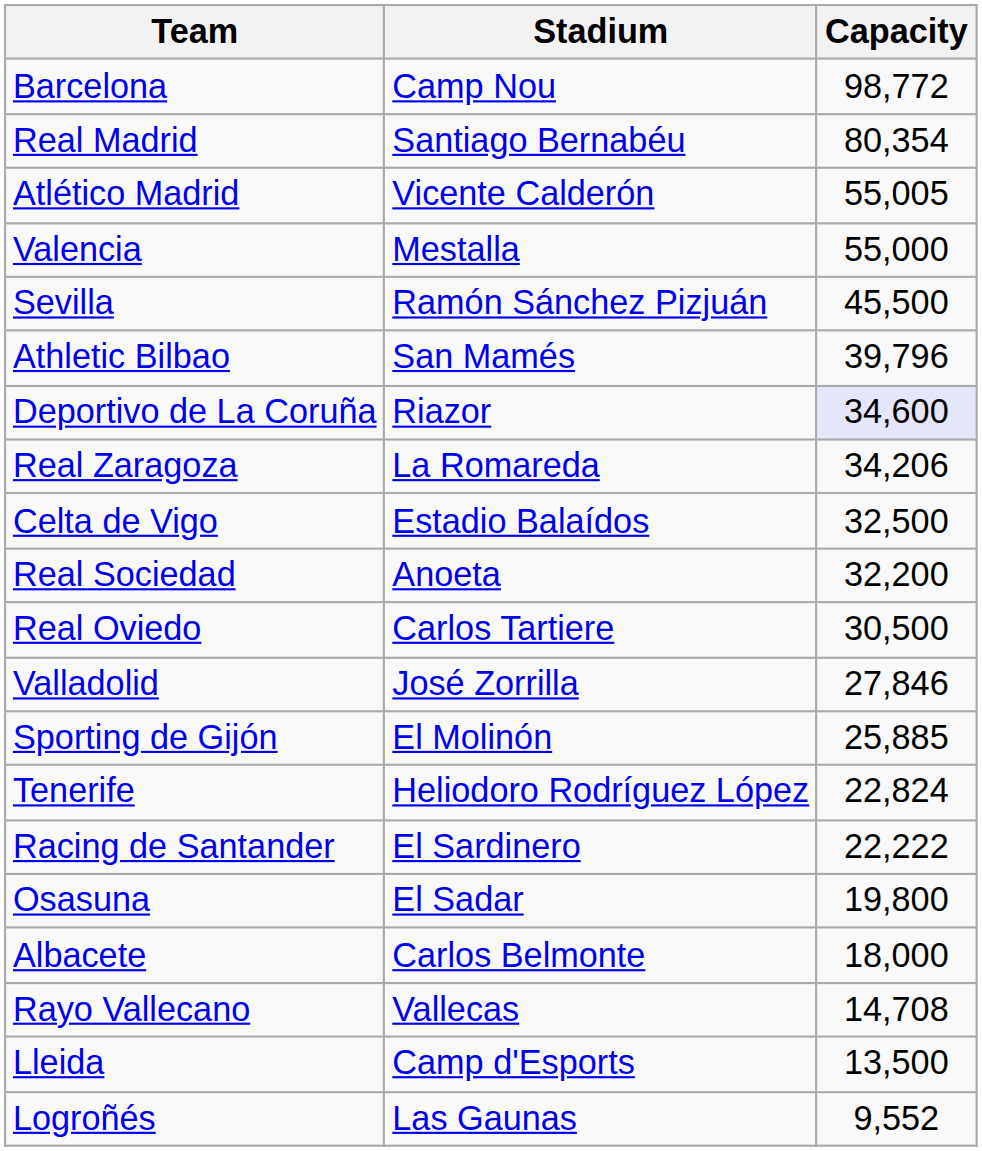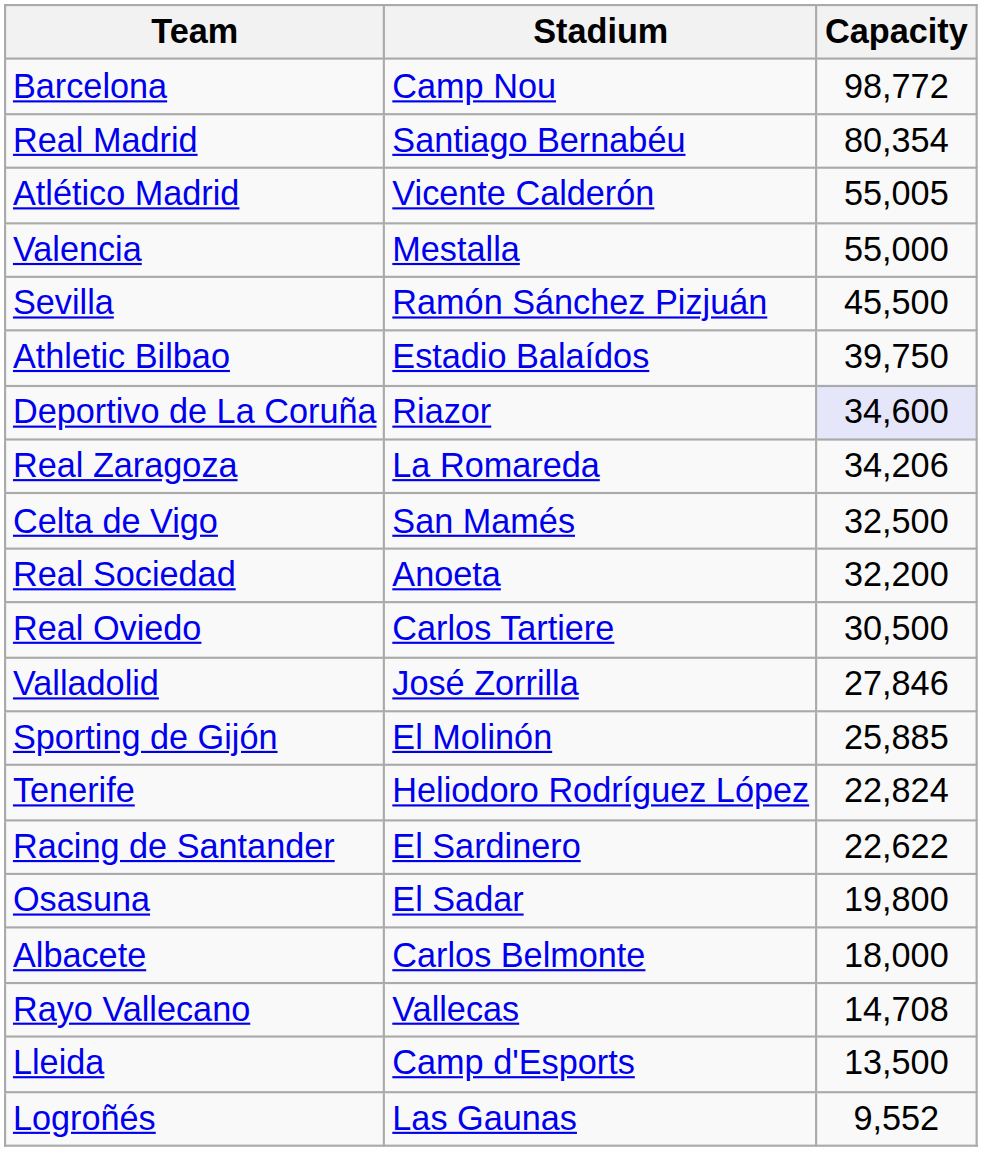 <table class="wikitable sortable">
 <tr>
 <th>Team</th>
 <th>Stadium</th>
 <th>Capacity</th>
 </tr>
 <tr>
 <td><a href='#'>Barcelona</a></td>
 <td><a href='#'>Camp Nou</a></td>
 <td align="center">98,772</td>
 </tr>
 <tr>
 <td><a href='#'>Real Madrid</a></td>
 <td><a href='#'>Santiago Bernabéu</a></td>
 <td align="center">80,354</td>
 </tr>
 <tr>
 <td><a href='#'>Atlético Madrid</a></td>
 <td><a href='#'>Vicente Calderón</a></td>
 <td align="center">55,005</td>
 </tr>
 <tr>
 <td><a href='#'>Valencia</a></td>
 <td><a href='#'>Mestalla</a></td>
 <td align="center">55,000</td>
 </tr>
 <tr>
 <td><a href='#'>Sevilla</a></td>
 <td><a href='#'>Ramón Sánchez Pizjuán</a></td>
 <td align="center">45,500</td>
 </tr>
 <tr>
 <td><a href='#'>Athletic Bilbao</a></td>
-<td><a href='#'>San Mamés</a></td>
-<td align="center">39,796</td>
+<td><a href='#'>Estadio Balaídos</a></td>
+<td align="center">39,750</td>
 </tr>
 <tr>
 <td><a href='#'>Deportivo de La Coruña</a></td>
 <td><a href='#'>Riazor</a></td>
 <td align="center" style="background: lavender;">34,600</td>
 </tr>
 <tr>
 <td><a href='#'>Real Zaragoza</a></td>
 <td><a href='#'>La Romareda</a></td>
 <td align="center">34,206</td>
 </tr>
 <tr>
 <td><a href='#'>Celta de Vigo</a></td>
-<td><a href='#'>Estadio Balaídos</a></td>
+<td><a href='#'>San Mamés</a></td>
 <td align="center">32,500</td>
 </tr>
 <tr>
 <td><a href='#'>Real Sociedad</a></td>
 <td><a href='#'>Anoeta</a></td>
 <td align="center">32,200</td>
 </tr>
 <tr>
 <td><a href='#'>Real Oviedo</a></td>
 <td><a href='#'>Carlos Tartiere</a></td>
 <td align="center">30,500</td>
 </tr>
 <tr>
 <td><a href='#'>Valladolid</a></td>
 <td><a href='#'>José Zorrilla</a></td>
 <td align="center">27,846</td>
 </tr>
 <tr>
 <td><a href='#'>Sporting de Gijón</a></td>
 <td><a href='#'>El Molinón</a></td>
 <td align="center">25,885</td>
 </tr>
 <tr>
 <td><a href='#'>Tenerife</a></td>
 <td><a href='#'>Heliodoro Rodríguez López</a></td>
 <td align="center">22,824</td>
 </tr>
 <tr>
 <td><a href='#'>Racing de Santander</a></td>
 <td><a href='#'>El Sardinero</a></td>
-<td align="center">22,222</td>
+<td align="center">22,622</td>
 </tr>
 <tr>
 <td><a href='#'>Osasuna</a></td>
 <td><a href='#'>El Sadar</a></td>
 <td align="center">19,800</td>
 </tr>
 <tr>
 <td><a href='#'>Albacete</a></td>
 <td><a href='#'>Carlos Belmonte</a></td>
 <td align="center">18,000</td>
 </tr>
 <tr>
 <td><a href='#'>Rayo Vallecano</a></td>
 <td><a href='#'>Vallecas</a></td>
 <td align="center">14,708</td>
 </tr>
 <tr>
 <td><a href='#'>Lleida</a></td>
 <td><a href='#'>Camp d'Esports</a></td>
 <td align="center">13,500</td>
 </tr>
 <tr>
 <td><a href='#'>Logroñés</a></td>
 <td><a href='#'>Las Gaunas</a></td>
 <td align="center">9,552</td>
 </tr>
 </table>
